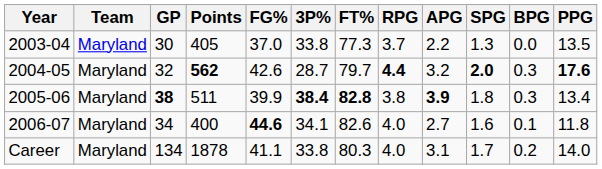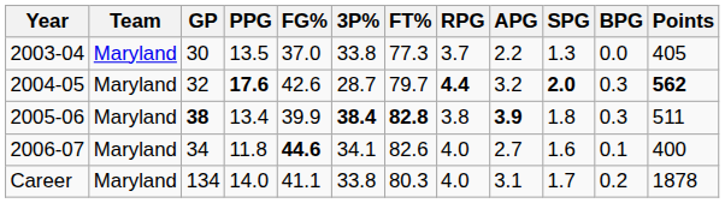 <table class="wikitable">
 <tr>
 <th>Year</th>
 <th>Team</th>
 <th>GP</th>
-<th>Points</th>
+<th>PPG</th>
 <th>FG%</th>
 <th>3P%</th>
 <th>FT%</th>
 <th>RPG</th>
 <th>APG</th>
 <th>SPG</th>
 <th>BPG</th>
-<th>PPG</th>
+<th>Points</th>
 </tr>
 <tr>
 <td>2003-04</td>
 <td><a href='#'>Maryland</a></td>
 <td>30</td>
-<td>405</td>
+<td>13.5</td>
 <td>37.0</td>
 <td>33.8</td>
 <td>77.3</td>
 <td>3.7</td>
 <td>2.2</td>
 <td>1.3</td>
 <td>0.0</td>
-<td>13.5</td>
+<td>405</td>
 </tr>
 <tr>
 <td>2004-05</td>
 <td>Maryland</td>
 <td>32</td>
-<td><strong>562</strong></td>
+<td><strong>17.6</strong></td>
 <td>42.6</td>
 <td>28.7</td>
 <td>79.7</td>
 <td><strong>4.4</strong></td>
 <td>3.2</td>
 <td><strong>2.0</strong></td>
 <td>0.3</td>
-<td><strong>17.6</strong></td>
+<td><strong>562</strong></td>
 </tr>
 <tr>
 <td>2005-06</td>
 <td>Maryland</td>
 <td><strong>38</strong></td>
-<td>511</td>
+<td>13.4</td>
 <td>39.9</td>
 <td><strong>38.4</strong></td>
 <td><strong>82.8</strong></td>
 <td>3.8</td>
 <td><strong>3.9</strong></td>
 <td>1.8</td>
 <td>0.3</td>
-<td>13.4</td>
+<td>511</td>
 </tr>
 <tr>
 <td>2006-07</td>
 <td>Maryland</td>
 <td>34</td>
-<td>400</td>
+<td>11.8</td>
 <td><strong>44.6</strong></td>
 <td>34.1</td>
 <td>82.6</td>
 <td>4.0</td>
 <td>2.7</td>
 <td>1.6</td>
 <td>0.1</td>
-<td>11.8</td>
+<td>400</td>
 </tr>
 <tr>
 <td>Career</td>
 <td>Maryland</td>
 <td>134</td>
-<td>1878</td>
+<td>14.0</td>
 <td>41.1</td>
 <td>33.8</td>
 <td>80.3</td>
 <td>4.0</td>
 <td>3.1</td>
 <td>1.7</td>
 <td>0.2</td>
-<td>14.0</td>
+<td>1878</td>
 </tr>
 </table>
